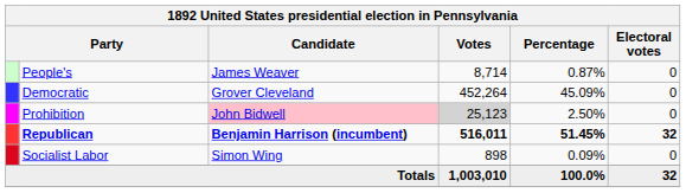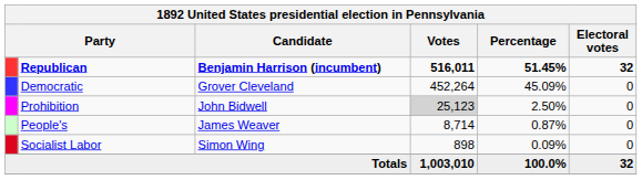 <table class="wikitable" style="font-size: 95%;">
 <tr>
 <th colspan="6">1892 United States presidential election in Pennsylvania</th>
 </tr>
 <tr>
 <th colspan="2" style="width: 15em">Party</th>
 <th style="width: 17em">Candidate</th>
 <th style="width: 5em">Votes</th>
 <th style="width: 7em">Percentage</th>
 <th style="width: 5em">Electoral votes</th>
 </tr>
 <tr>
-<th style="background-color:#CCFFCC; width: 3px"></th>
-<td style="width: 130px"><a href='#'>People's</a></td>
-<td><a href='#'>James Weaver</a></td>
-<td align="right">8,714</td>
-<td align="right">0.87%</td>
-<td align="right">0</td>
+<th style="background-color:#FF3333; width: 3px"></th>
+<td style="width: 130px"><strong><a href='#'>Republican</a></strong></td>
+<td><strong><a href='#'>Benjamin Harrison</a> (<a href='#'>incumbent</a>)</strong></td>
+<td align="right"><strong>516,011</strong></td>
+<td align="right"><strong>51.45%</strong></td>
+<td align="right"><strong>32</strong></td>
 </tr>
 <tr>
 <th style="background-color:#3333FF; width: 3px"></th>
 <td style="width: 130px"><a href='#'>Democratic</a></td>
 <td><a href='#'>Grover Cleveland</a></td>
 <td align="right">452,264</td>
 <td align="right">45.09%</td>
 <td align="right">0</td>
 </tr>
 <tr>
 <th style="background-color:#FF00FF; width: 3px"></th>
 <td style="width: 130px"><a href='#'>Prohibition</a></td>
-<td style="background: pink;"><a href='#'>John Bidwell</a></td>
+<td><a href='#'>John Bidwell</a></td>
 <td align="right" style="background: lightgrey;">25,123</td>
 <td align="right">2.50%</td>
 <td align="right">0</td>
 </tr>
 <tr>
-<th style="background-color:#FF3333; width: 3px"></th>
-<td style="width: 130px"><strong><a href='#'>Republican</a></strong></td>
-<td><strong><a href='#'>Benjamin Harrison</a> (<a href='#'>incumbent</a>)</strong></td>
-<td align="right"><strong>516,011</strong></td>
-<td align="right"><strong>51.45%</strong></td>
-<td align="right"><strong>32</strong></td>
+<th style="background-color:#CCFFCC; width: 3px"></th>
+<td style="width: 130px"><a href='#'>People's</a></td>
+<td><a href='#'>James Weaver</a></td>
+<td align="right">8,714</td>
+<td align="right">0.87%</td>
+<td align="right">0</td>
 </tr>
 <tr>
 <th style="background-color:#DD051D; width: 3px"></th>
 <td style="width: 130px"><a href='#'>Socialist Labor</a></td>
 <td><a href='#'>Simon Wing</a></td>
 <td align="right">898</td>
 <td align="right">0.09%</td>
 <td align="right">0</td>
 </tr>
 <tr>
 </tr>
 <tr bgcolor="#EEEEEE">
 <td colspan="3" align="right"><strong>Totals</strong></td>
 <td align="right"><strong>1,003,010</strong></td>
 <td align="right"><strong>100.0%</strong></td>
 <td align="right"><strong>32</strong></td>
 </tr>
 <tr>
 </tr>
 </table>
